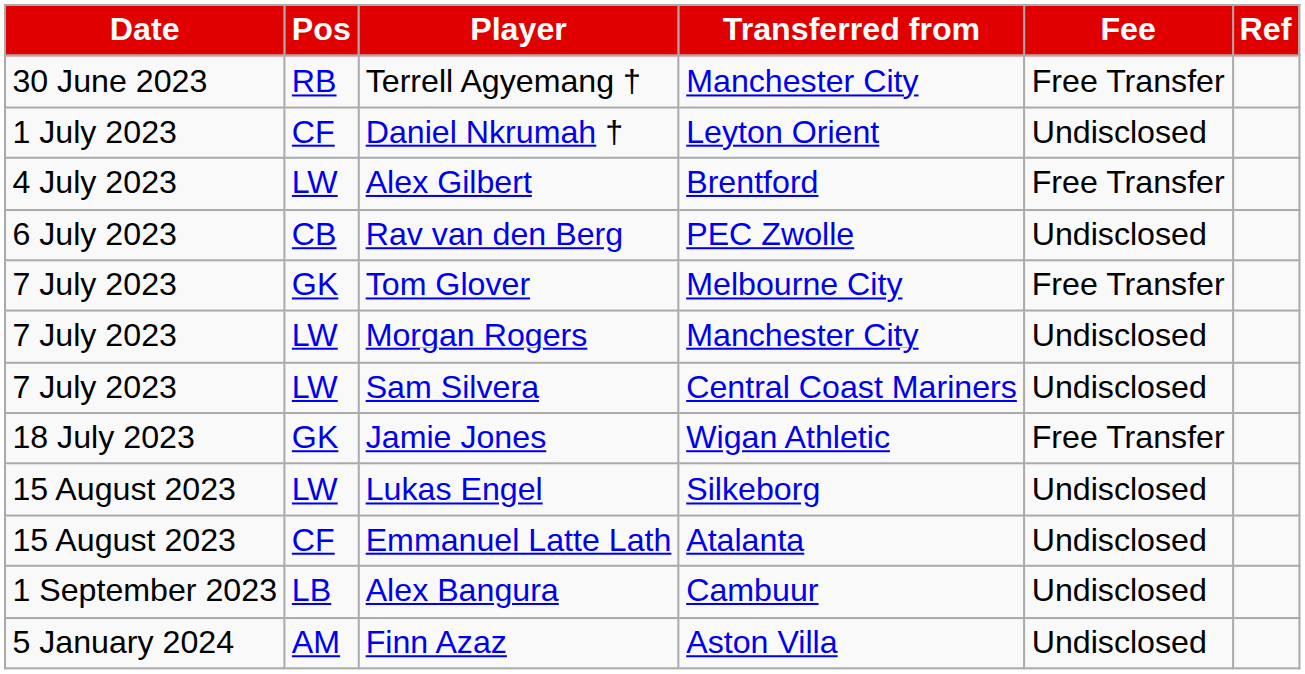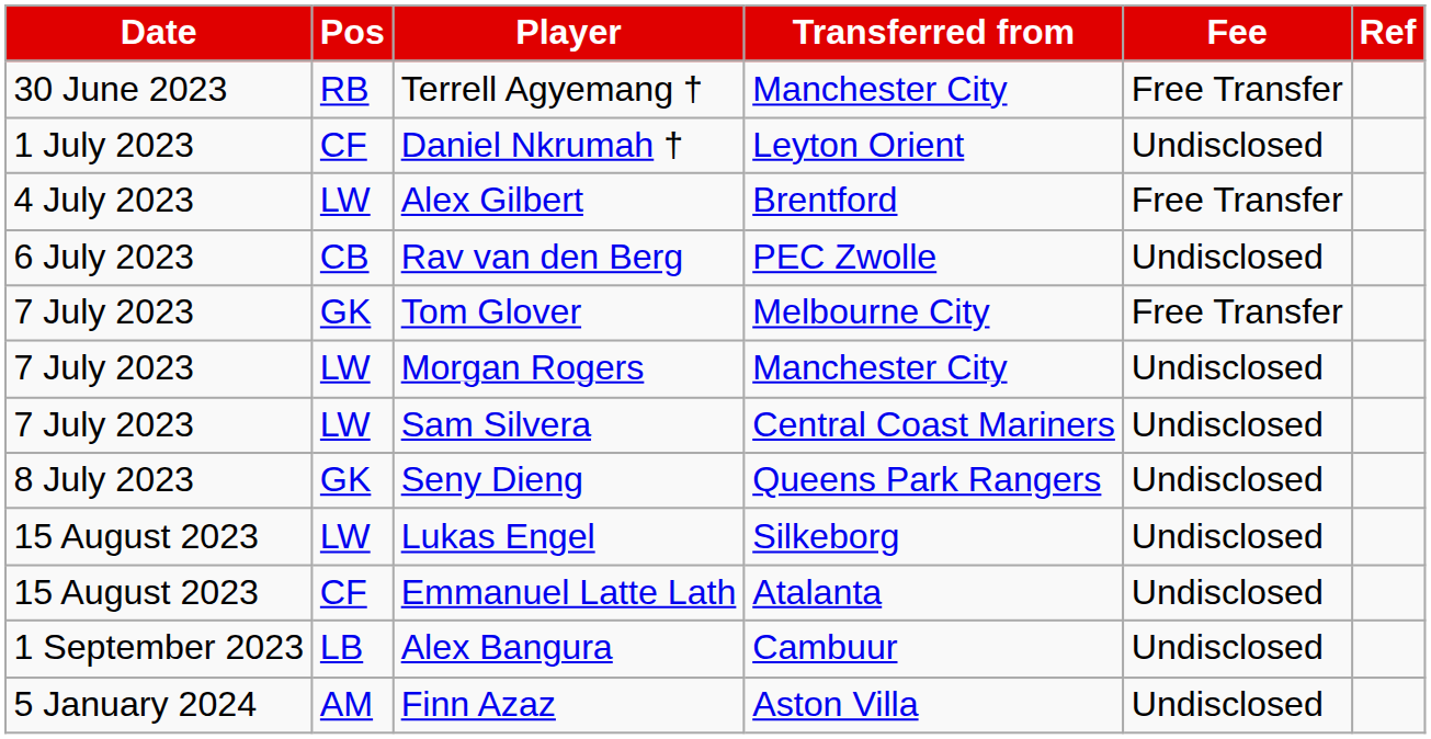 <table class="wikitable plainrowheaders sortable">
 <tr>
 <th style="background:#E00000; color:#FFFFFF; ">Date</th>
 <th style="background:#E00000; color:#FFFFFF; ">Pos</th>
 <th style="background:#E00000; color:#FFFFFF; ">Player</th>
 <th style="background:#E00000; color:#FFFFFF; ">Transferred from</th>
 <th style="background:#E00000; color:#FFFFFF; ">Fee</th>
 <th style="background:#E00000; color:#FFFFFF; ">Ref</th>
 </tr>
 <tr>
 <td>30 June 2023</td>
 <td><a href='#'>RB</a></td>
 <td> Terrell Agyemang †</td>
 <td> <a href='#'>Manchester City</a></td>
 <td>Free Transfer</td>
 <td></td>
 </tr>
 <tr>
 <td>1 July 2023</td>
 <td><a href='#'>CF</a></td>
 <td> <a href='#'>Daniel Nkrumah</a> †</td>
 <td> <a href='#'>Leyton Orient</a></td>
 <td>Undisclosed</td>
 <td></td>
 </tr>
 <tr>
 <td>4 July 2023</td>
 <td><a href='#'>LW</a></td>
 <td> <a href='#'>Alex Gilbert</a></td>
 <td> <a href='#'>Brentford</a></td>
 <td>Free Transfer</td>
 <td></td>
 </tr>
 <tr>
 <td>6 July 2023</td>
 <td><a href='#'>CB</a></td>
 <td> <a href='#'>Rav van den Berg</a></td>
 <td> <a href='#'>PEC Zwolle</a></td>
 <td>Undisclosed</td>
 <td></td>
 </tr>
 <tr>
 <td>7 July 2023</td>
 <td><a href='#'>GK</a></td>
 <td> <a href='#'>Tom Glover</a></td>
 <td> <a href='#'>Melbourne City</a></td>
 <td>Free Transfer</td>
 <td></td>
 </tr>
 <tr>
 <td>7 July 2023</td>
 <td><a href='#'>LW</a></td>
 <td> <a href='#'>Morgan Rogers</a></td>
 <td> <a href='#'>Manchester City</a></td>
 <td>Undisclosed</td>
 <td></td>
 </tr>
 <tr>
 <td>7 July 2023</td>
 <td><a href='#'>LW</a></td>
 <td> <a href='#'>Sam Silvera</a></td>
 <td> <a href='#'>Central Coast Mariners</a></td>
 <td>Undisclosed</td>
 <td></td>
 </tr>
 <tr>
-<td>18 July 2023</td>
+<td>8 July 2023</td>
 <td><a href='#'>GK</a></td>
-<td> <a href='#'>Jamie Jones</a></td>
-<td> <a href='#'>Wigan Athletic</a></td>
-<td>Free Transfer</td>
+<td> <a href='#'>Seny Dieng</a></td>
+<td> <a href='#'>Queens Park Rangers</a></td>
+<td>Undisclosed</td>
 <td></td>
 </tr>
 <tr>
 <td>15 August 2023</td>
 <td><a href='#'>LW</a></td>
 <td> <a href='#'>Lukas Engel</a></td>
 <td> <a href='#'>Silkeborg</a></td>
 <td>Undisclosed</td>
 <td></td>
 </tr>
 <tr>
 <td>15 August 2023</td>
 <td><a href='#'>CF</a></td>
 <td> <a href='#'>Emmanuel Latte Lath</a></td>
 <td> <a href='#'>Atalanta</a></td>
 <td>Undisclosed</td>
 <td></td>
 </tr>
 <tr>
 <td>1 September 2023</td>
 <td><a href='#'>LB</a></td>
 <td> <a href='#'>Alex Bangura</a></td>
 <td> <a href='#'>Cambuur</a></td>
 <td>Undisclosed</td>
 <td></td>
 </tr>
 <tr>
 <td>5 January 2024</td>
 <td><a href='#'>AM</a></td>
 <td> <a href='#'>Finn Azaz</a></td>
 <td> <a href='#'>Aston Villa</a></td>
 <td>Undisclosed</td>
 <td></td>
 </tr>
 </table>
